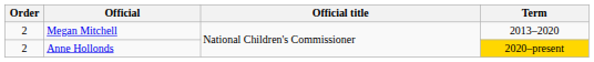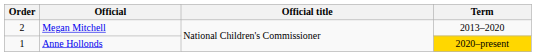 <table class="wikitable">
 <tr>
 <th width=50>Order</th>
 <th width=220>Official</th>
 <th width=400>Official title</th>
 <th width=150>Term</th>
 </tr>
 <tr>
 <td align=center>2</td>
 <td><a href='#'>Megan Mitchell</a></td>
 <td rowspan=2>National Children's Commissioner</td>
 <td align=center>2013–2020</td>
 </tr>
 <tr>
-<td align=center>2</td>
+<td align=center>1</td>
 <td><a href='#'>Anne Hollonds</a></td>
 <td align=center style="background: gold;">2020–present</td>
 </tr>
 </table>
